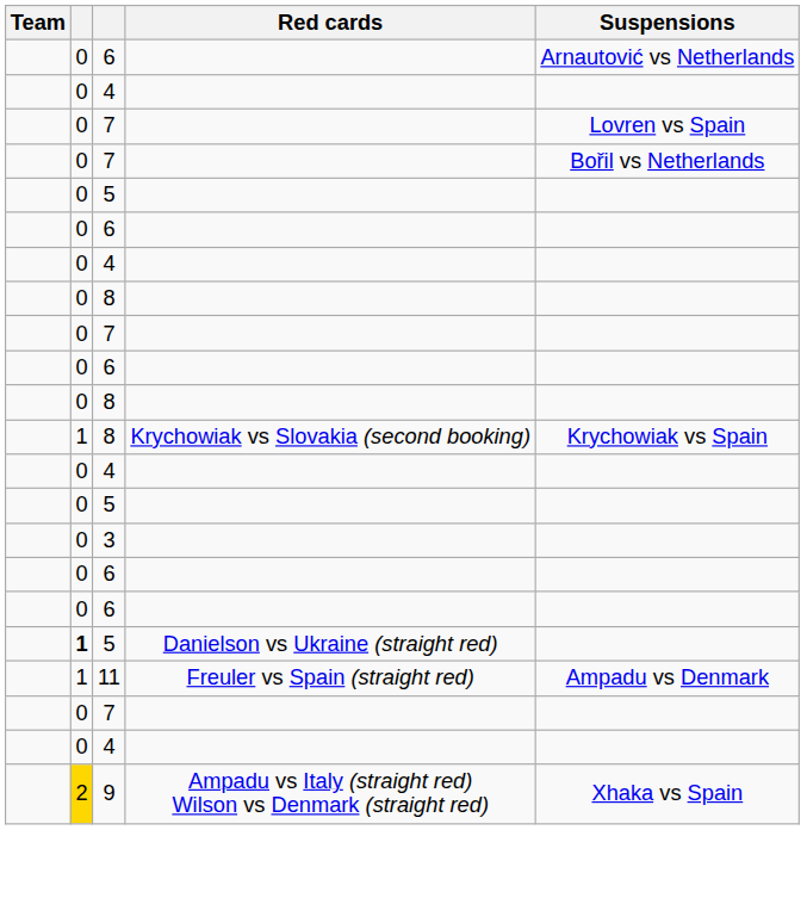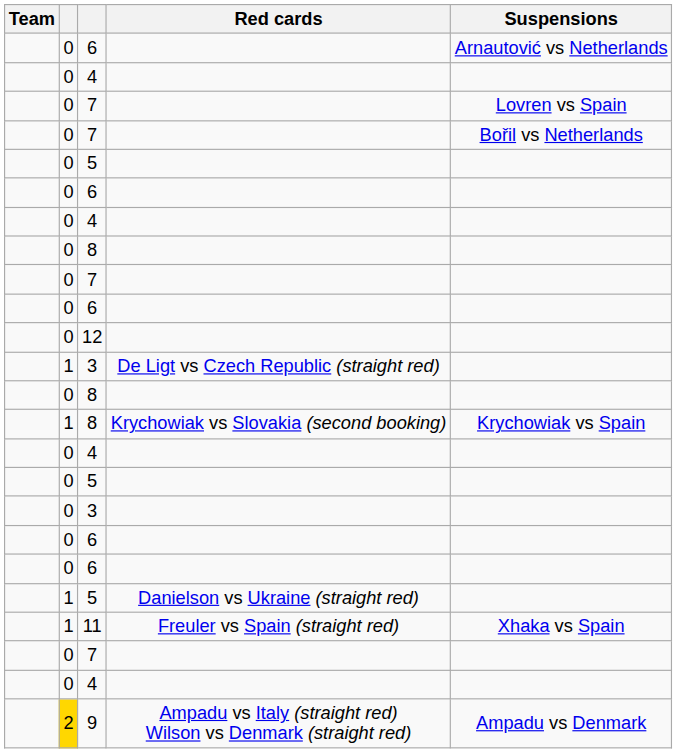 <table class="wikitable sortable" style="text-align:center;">
 <tr>
 <th>Team</th>
 <th></th>
 <th></th>
 <th class="unsortable">Red cards</th>
 <th class="unsortable">Suspensions</th>
 </tr>
 <tr>
 <td align="left"></td>
 <td>0</td>
 <td>6</td>
 <td></td>
 <td><a href='#'>Arnautović</a> vs <a href='#'>Netherlands</a></td>
 </tr>
 <tr>
 <td align="left"></td>
 <td>0</td>
 <td>4</td>
 <td></td>
 <td></td>
 </tr>
 <tr>
 <td align="left"></td>
 <td>0</td>
 <td>7</td>
 <td></td>
 <td><a href='#'>Lovren</a> vs <a href='#'>Spain</a></td>
 </tr>
 <tr>
 <td align="left"></td>
 <td>0</td>
 <td>7</td>
 <td></td>
 <td><a href='#'>Bořil</a> vs <a href='#'>Netherlands</a></td>
 </tr>
 <tr>
 <td align="left"></td>
 <td>0</td>
 <td>5</td>
 <td></td>
 <td></td>
 </tr>
 <tr>
 <td align="left"></td>
 <td>0</td>
 <td>6</td>
 <td></td>
 <td></td>
 </tr>
 <tr>
 <td align="left"></td>
 <td>0</td>
 <td>4</td>
 <td></td>
 <td></td>
 </tr>
 <tr>
 <td align="left"></td>
 <td>0</td>
 <td>8</td>
 <td></td>
 <td></td>
 </tr>
 <tr>
 <td align="left"></td>
 <td>0</td>
 <td>7</td>
 <td></td>
 <td></td>
 </tr>
 <tr>
 <td align="left"></td>
 <td>0</td>
 <td>6</td>
 <td></td>
 <td></td>
 </tr>
 <tr>
 <td align="left"></td>
 <td>0</td>
+<td>12</td>
+<td></td>
+<td></td>
+</tr>
+<tr>
+<td align="left"></td>
+<td>1</td>
+<td>3</td>
+<td><a href='#'>De Ligt</a> vs <a href='#'>Czech Republic</a> <em>(straight red)</em></td>
+<td></td>
+</tr>
+<tr>
+<td align="left"></td>
+<td>0</td>
 <td>8</td>
 <td></td>
 <td></td>
 </tr>
 <tr>
 <td align="left"></td>
 <td>1</td>
 <td>8</td>
 <td><a href='#'>Krychowiak</a> vs <a href='#'>Slovakia</a> <em>(second booking)</em></td>
 <td><a href='#'>Krychowiak</a> vs <a href='#'>Spain</a></td>
 </tr>
 <tr>
 <td align="left"></td>
 <td>0</td>
 <td>4</td>
 <td></td>
 <td></td>
 </tr>
 <tr>
 <td align="left"></td>
 <td>0</td>
 <td>5</td>
 <td></td>
 <td></td>
 </tr>
 <tr>
 <td align="left"></td>
 <td>0</td>
 <td>3</td>
 <td></td>
 <td></td>
 </tr>
 <tr>
 <td align="left"></td>
 <td>0</td>
 <td>6</td>
 <td></td>
 <td></td>
 </tr>
 <tr>
 <td align="left"></td>
 <td>0</td>
 <td>6</td>
 <td></td>
 <td></td>
 </tr>
 <tr>
 <td align="left"></td>
-<td><strong>1</strong></td>
+<td>1</td>
 <td>5</td>
 <td><a href='#'>Danielson</a> vs <a href='#'>Ukraine</a> <em>(straight red)</em></td>
 <td></td>
 </tr>
 <tr>
 <td align="left"></td>
 <td>1</td>
 <td>11</td>
 <td><a href='#'>Freuler</a> vs <a href='#'>Spain</a> <em>(straight red)</em></td>
-<td><a href='#'>Ampadu</a> vs <a href='#'>Denmark</a></td>
+<td><a href='#'>Xhaka</a> vs <a href='#'>Spain</a></td>
 </tr>
 <tr>
 <td align="left"></td>
 <td>0</td>
 <td>7</td>
 <td></td>
 <td></td>
 </tr>
 <tr>
 <td align="left"></td>
 <td>0</td>
 <td>4</td>
 <td></td>
 <td></td>
 </tr>
 <tr>
 <td align="left"></td>
 <td style="background: gold;">2</td>
 <td>9</td>
 <td><a href='#'>Ampadu</a> vs <a href='#'>Italy</a> <em>(straight red)</em><br><a href='#'>Wilson</a> vs <a href='#'>Denmark</a> <em>(straight red)</em></td>
-<td><a href='#'>Xhaka</a> vs <a href='#'>Spain</a></td>
+<td><a href='#'>Ampadu</a> vs <a href='#'>Denmark</a></td>
 </tr>
 </table>
